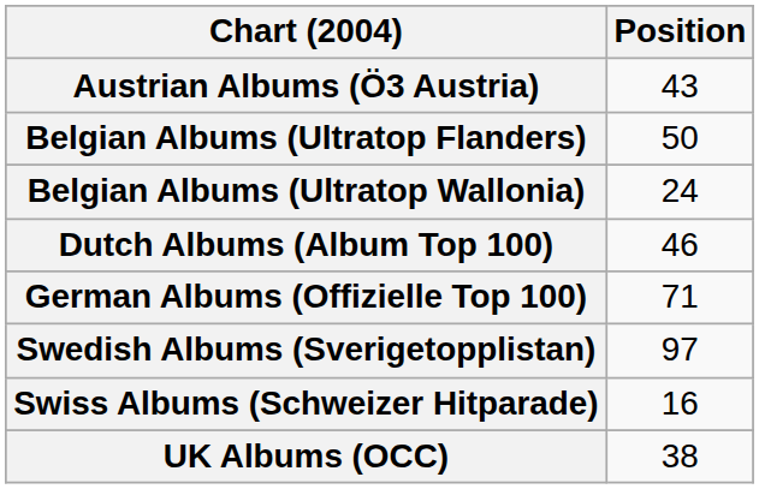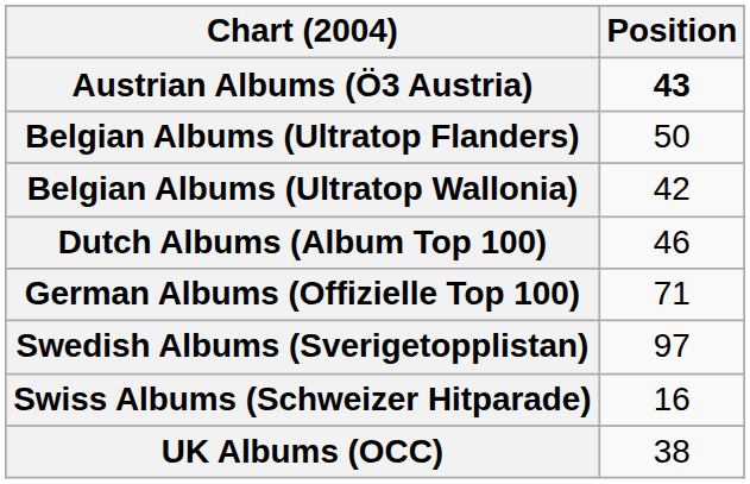 <table class="wikitable sortable plainrowheaders" style="text-align:center">
 <tr>
 <th scope="col">Chart (2004)</th>
 <th scope="col">Position</th>
 </tr>
 <tr>
 <th scope="row">Austrian Albums (Ö3 Austria)</th>
-<td>43</td>
+<td><strong>43</strong></td>
 </tr>
 <tr>
 <th scope="row">Belgian Albums (Ultratop Flanders)</th>
 <td>50</td>
 </tr>
 <tr>
 <th scope="row">Belgian Albums (Ultratop Wallonia)</th>
-<td>24</td>
+<td>42</td>
 </tr>
 <tr>
 <th scope="row">Dutch Albums (Album Top 100)</th>
 <td>46</td>
 </tr>
 <tr>
 <th scope="row">German Albums (Offizielle Top 100)</th>
 <td>71</td>
 </tr>
 <tr>
 <th scope="row">Swedish Albums (Sverigetopplistan)</th>
 <td>97</td>
 </tr>
 <tr>
 <th scope="row">Swiss Albums (Schweizer Hitparade)</th>
 <td>16</td>
 </tr>
 <tr>
 <th scope="row">UK Albums (OCC)</th>
 <td>38</td>
 </tr>
 </table>
